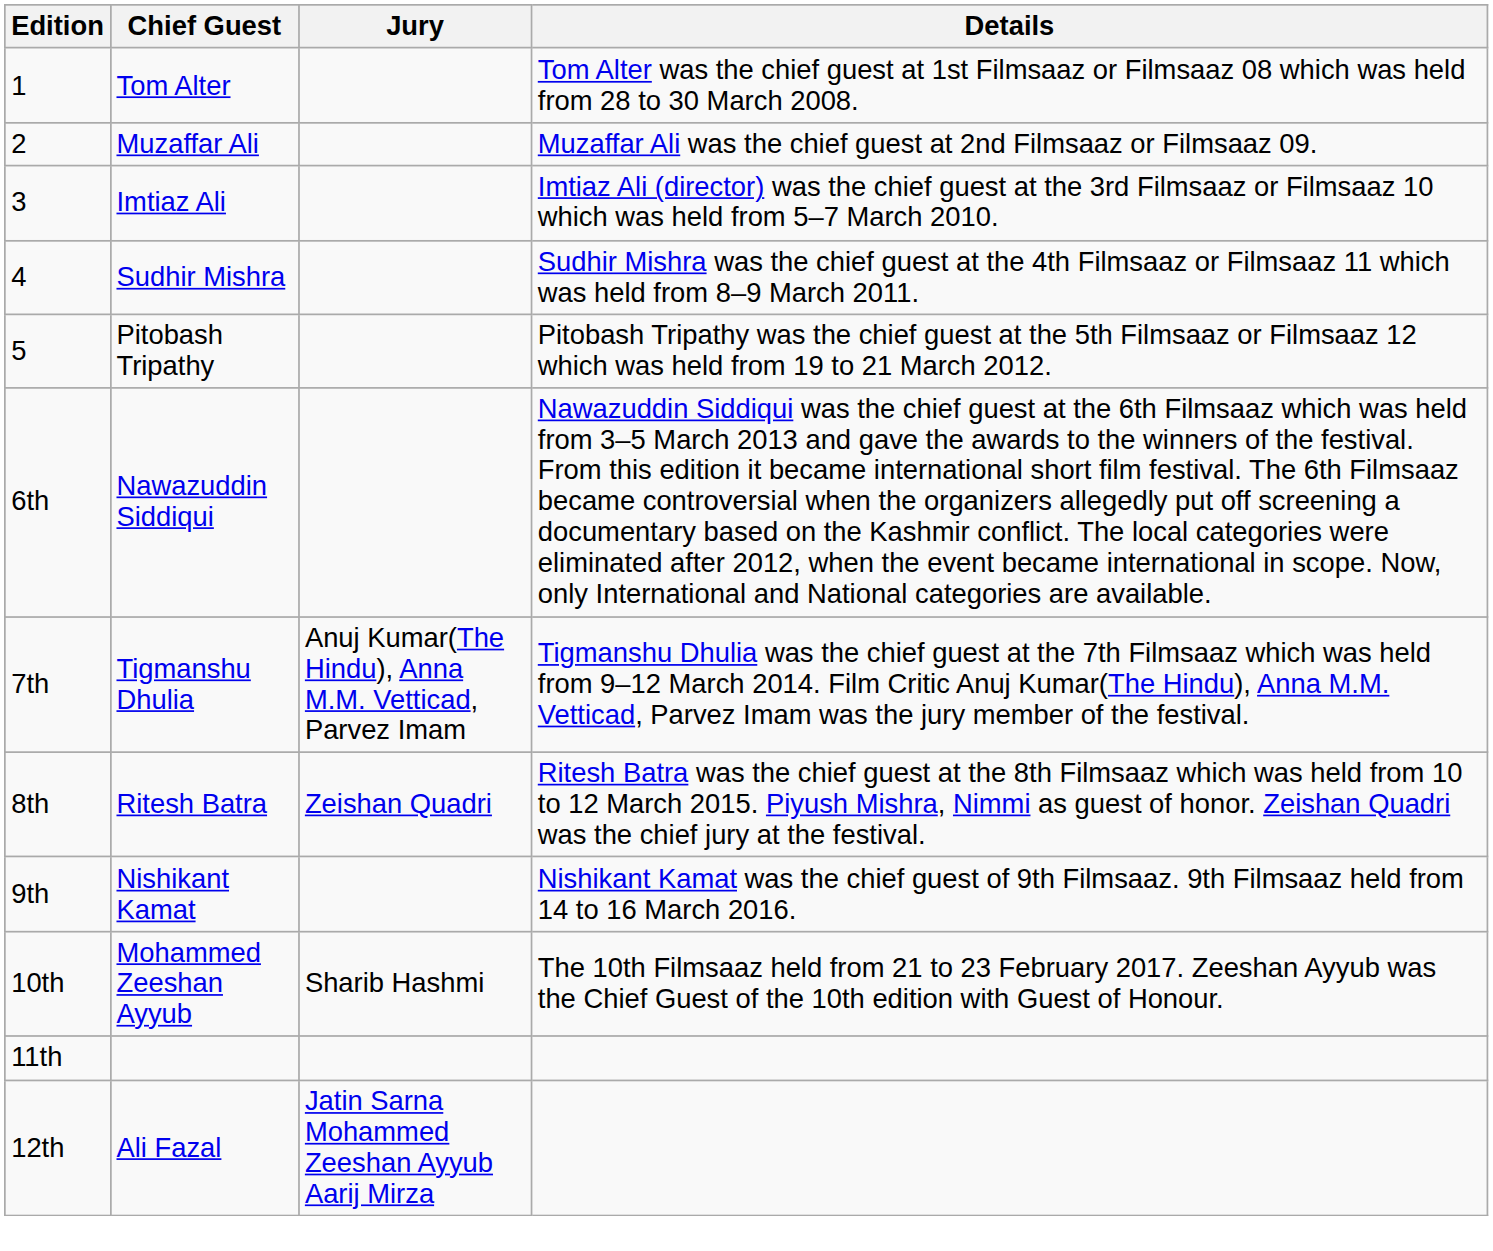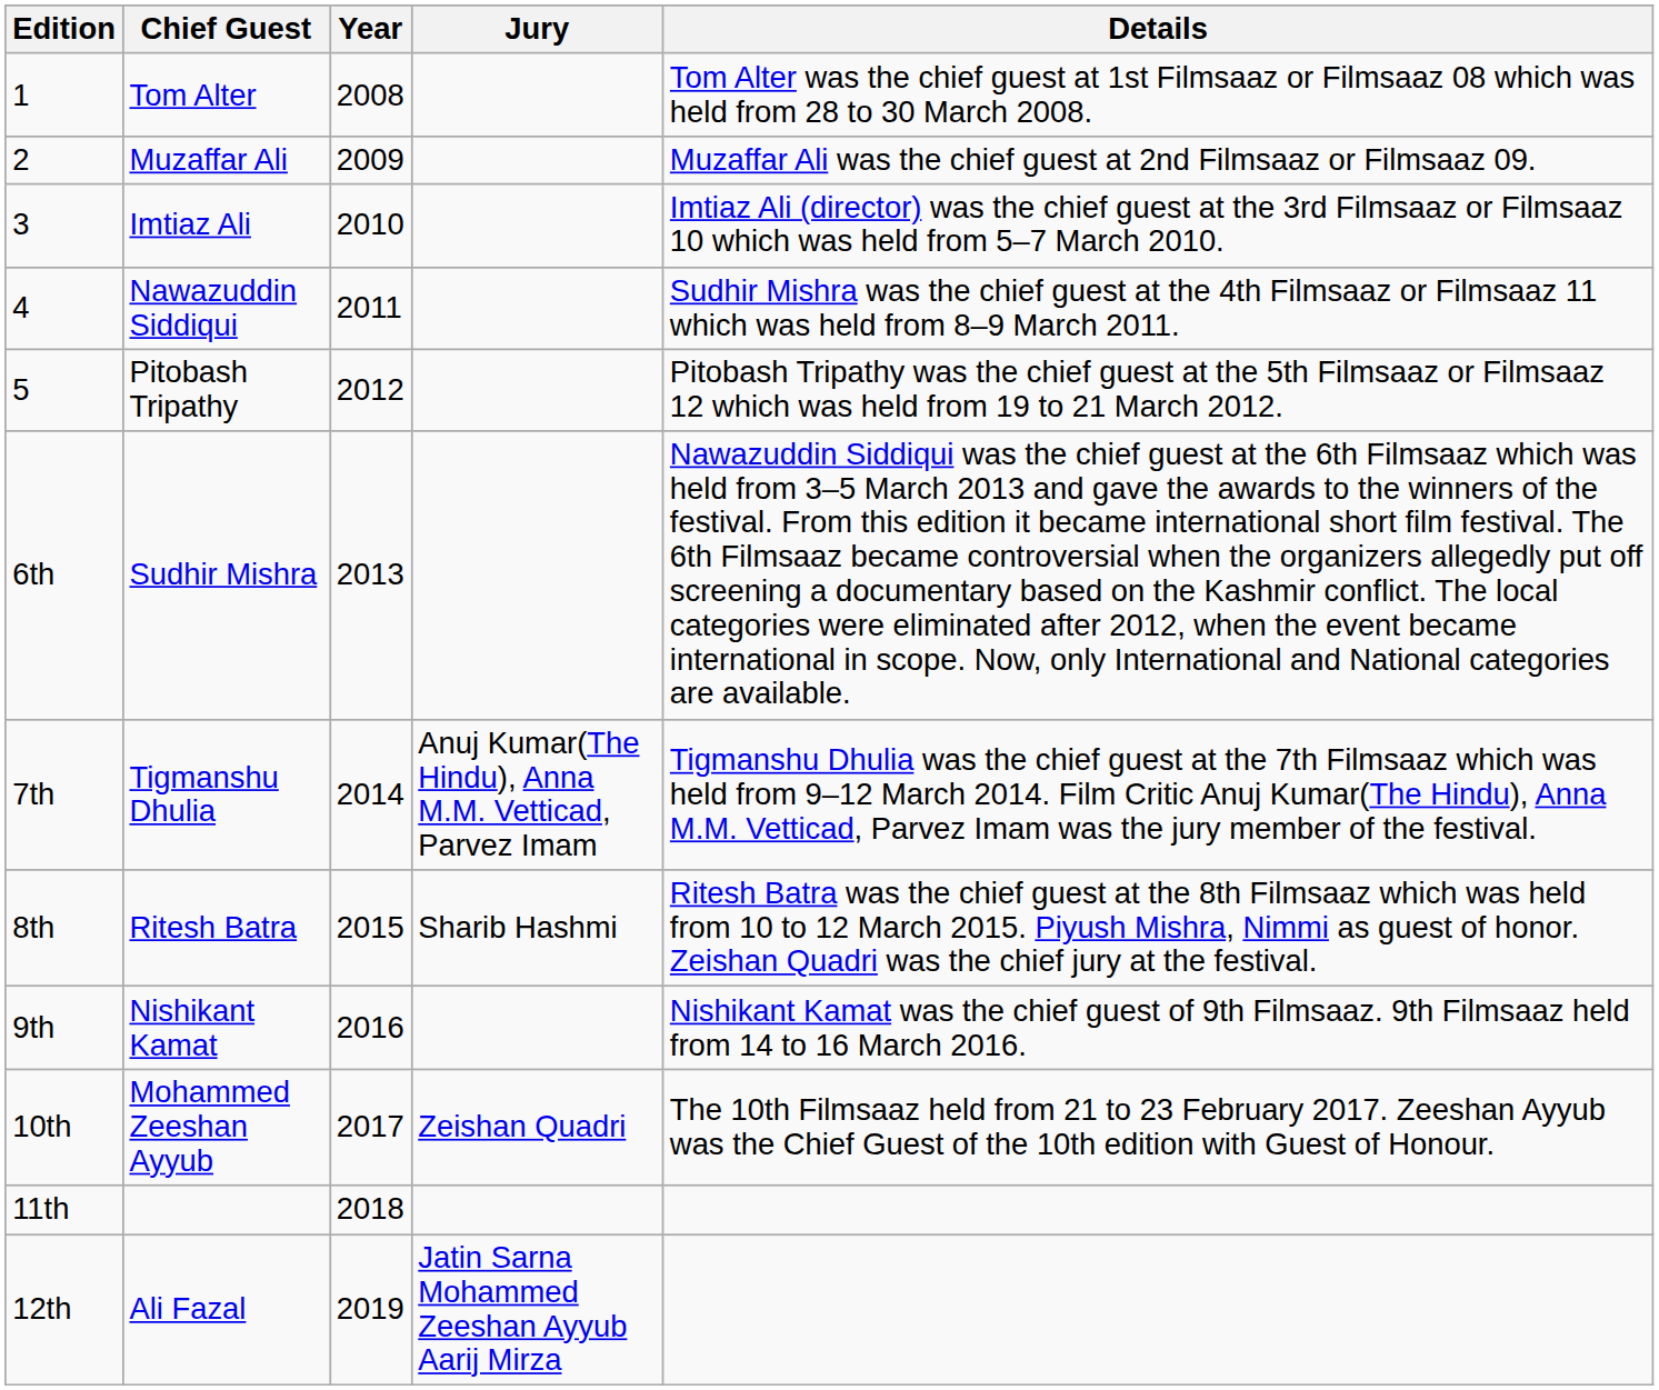 <table class="wikitable">
 <tr>
 <th>Edition</th>
 <th>Chief Guest</th>
+<th>Year</th>
 <th>Jury</th>
 <th>Details</th>
 </tr>
 <tr>
 <td>1</td>
 <td><a href='#'>Tom Alter</a></td>
+<td>2008</td>
 <td></td>
 <td><a href='#'>Tom Alter</a> was the chief guest at 1st Filmsaaz or Filmsaaz 08 which was held from 28 to 30 March 2008.</td>
 </tr>
 <tr>
 <td>2</td>
 <td><a href='#'>Muzaffar Ali</a></td>
+<td>2009</td>
 <td></td>
 <td><a href='#'>Muzaffar Ali</a> was the chief guest at 2nd Filmsaaz or Filmsaaz 09.</td>
 </tr>
 <tr>
 <td>3</td>
 <td><a href='#'>Imtiaz Ali</a></td>
+<td>2010</td>
 <td></td>
 <td><a href='#'>Imtiaz Ali (director)</a> was the chief guest at the 3rd Filmsaaz or Filmsaaz 10 which was held from 5–7 March 2010.</td>
 </tr>
 <tr>
 <td>4</td>
-<td><a href='#'>Sudhir Mishra</a></td>
+<td><a href='#'>Nawazuddin Siddiqui</a></td>
+<td>2011</td>
 <td></td>
 <td><a href='#'>Sudhir Mishra</a> was the chief guest at the 4th Filmsaaz or Filmsaaz 11 which was held from 8–9 March 2011.</td>
 </tr>
 <tr>
 <td>5</td>
 <td>Pitobash Tripathy</td>
+<td>2012</td>
 <td></td>
 <td>Pitobash Tripathy was the chief guest at the 5th Filmsaaz or Filmsaaz 12 which was held from 19 to 21 March 2012.</td>
 </tr>
 <tr>
 <td>6th</td>
-<td><a href='#'>Nawazuddin Siddiqui</a></td>
+<td><a href='#'>Sudhir Mishra</a></td>
+<td>2013</td>
 <td></td>
 <td><a href='#'>Nawazuddin Siddiqui</a> was the chief guest at the  6th Filmsaaz  which was held from 3–5 March 2013 and gave the awards to the winners of the festival. From this edition it became international short film festival. The 6th Filmsaaz became controversial when the organizers allegedly put off screening a documentary based on the Kashmir conflict.  The local categories were eliminated after 2012, when the event became international in scope. Now, only International and National categories are available.</td>
 </tr>
 <tr>
 <td>7th</td>
 <td><a href='#'>Tigmanshu Dhulia</a></td>
+<td>2014</td>
 <td>Anuj Kumar(<a href='#'>The Hindu</a>), <a href='#'>Anna M.M. Vetticad</a>, Parvez Imam</td>
 <td><a href='#'>Tigmanshu Dhulia</a> was the chief guest at the  7th Filmsaaz which was held from 9–12 March 2014. Film Critic Anuj Kumar(<a href='#'>The Hindu</a>), <a href='#'>Anna M.M. Vetticad</a>, Parvez Imam was the jury member of the festival.</td>
 </tr>
 <tr>
 <td>8th</td>
 <td><a href='#'>Ritesh Batra</a></td>
-<td><a href='#'>Zeishan Quadri</a></td>
+<td>2015</td>
+<td>Sharib Hashmi</td>
 <td><a href='#'>Ritesh Batra</a> was the chief guest at the 8th Filmsaaz which was held from 10 to 12 March 2015. <a href='#'>Piyush Mishra</a>, <a href='#'>Nimmi</a> as guest of honor. <a href='#'>Zeishan Quadri</a> was the chief jury at the festival.</td>
 </tr>
 <tr>
 <td>9th</td>
 <td><a href='#'>Nishikant Kamat</a></td>
+<td>2016</td>
 <td></td>
 <td><a href='#'>Nishikant Kamat</a> was the chief guest of 9th Filmsaaz. 9th Filmsaaz held from 14 to 16 March 2016.</td>
 </tr>
 <tr>
 <td>10th</td>
 <td><a href='#'>Mohammed Zeeshan Ayyub</a></td>
-<td>Sharib Hashmi</td>
+<td>2017</td>
+<td><a href='#'>Zeishan Quadri</a></td>
 <td>The 10th Filmsaaz held from 21 to 23 February 2017. Zeeshan Ayyub was the Chief Guest of the 10th edition with  Guest of Honour.</td>
 </tr>
 <tr>
 <td>11th</td>
 <td></td>
+<td>2018</td>
 <td></td>
 <td></td>
 </tr>
 <tr>
 <td>12th</td>
 <td><a href='#'>Ali Fazal</a></td>
+<td>2019</td>
 <td><a href='#'>Jatin Sarna</a> <a href='#'>Mohammed Zeeshan Ayyub</a> <a href='#'>Aarij Mirza</a></td>
 <td></td>
 </tr>
 </table>
